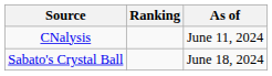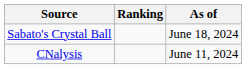 <table class="wikitable" style="text-align:center">
 <tr>
 <th>Source</th>
 <th>Ranking</th>
 <th>As of</th>
 </tr>
 <tr>
+<td align="left"><a href='#'>Sabato's Crystal Ball</a></td>
+<td></td>
+<td>June 18, 2024</td>
+</tr>
+<tr>
 <td><a href='#'>CNalysis</a></td>
 <td></td>
 <td>June 11, 2024</td>
 </tr>
-<tr>
-<td align="left"><a href='#'>Sabato's Crystal Ball</a></td>
-<td></td>
-<td>June 18, 2024</td>
-</tr>
 </table>
